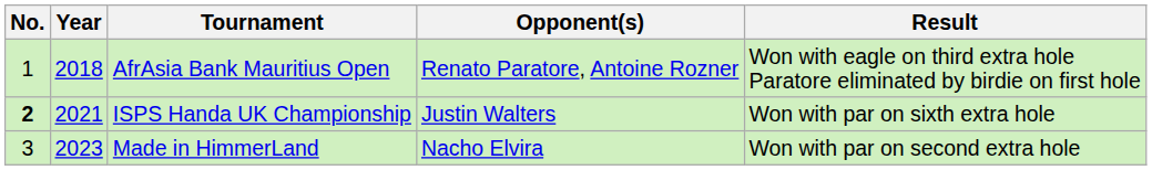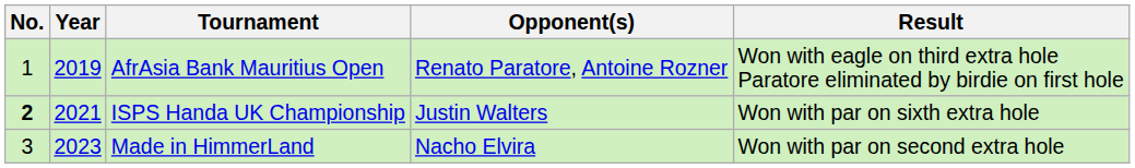 <table class="wikitable" style="font-size:95%;">
 <tr>
 <th>No.</th>
 <th>Year</th>
 <th>Tournament</th>
 <th>Opponent(s)</th>
 <th>Result</th>
 </tr>
 <tr style="background:#D0F0C0;">
 <td align=center>1</td>
-<td><a href='#'>2018</a></td>
+<td><a href='#'>2019</a></td>
 <td><a href='#'>AfrAsia Bank Mauritius Open</a></td>
 <td> <a href='#'>Renato Paratore</a>,  <a href='#'>Antoine Rozner</a></td>
 <td>Won with eagle on third extra hole<br>Paratore eliminated by birdie on first hole</td>
 </tr>
 <tr style="background:#D0F0C0;">
 <td align=center><strong>2</strong></td>
 <td><a href='#'>2021</a></td>
 <td><a href='#'>ISPS Handa UK Championship</a></td>
 <td> <a href='#'>Justin Walters</a></td>
 <td>Won with par on sixth extra hole</td>
 </tr>
 <tr style="background:#D0F0C0;">
 <td align=center>3</td>
 <td><a href='#'>2023</a></td>
 <td><a href='#'>Made in HimmerLand</a></td>
 <td> <a href='#'>Nacho Elvira</a></td>
 <td>Won with par on second extra hole</td>
 </tr>
 </table>
